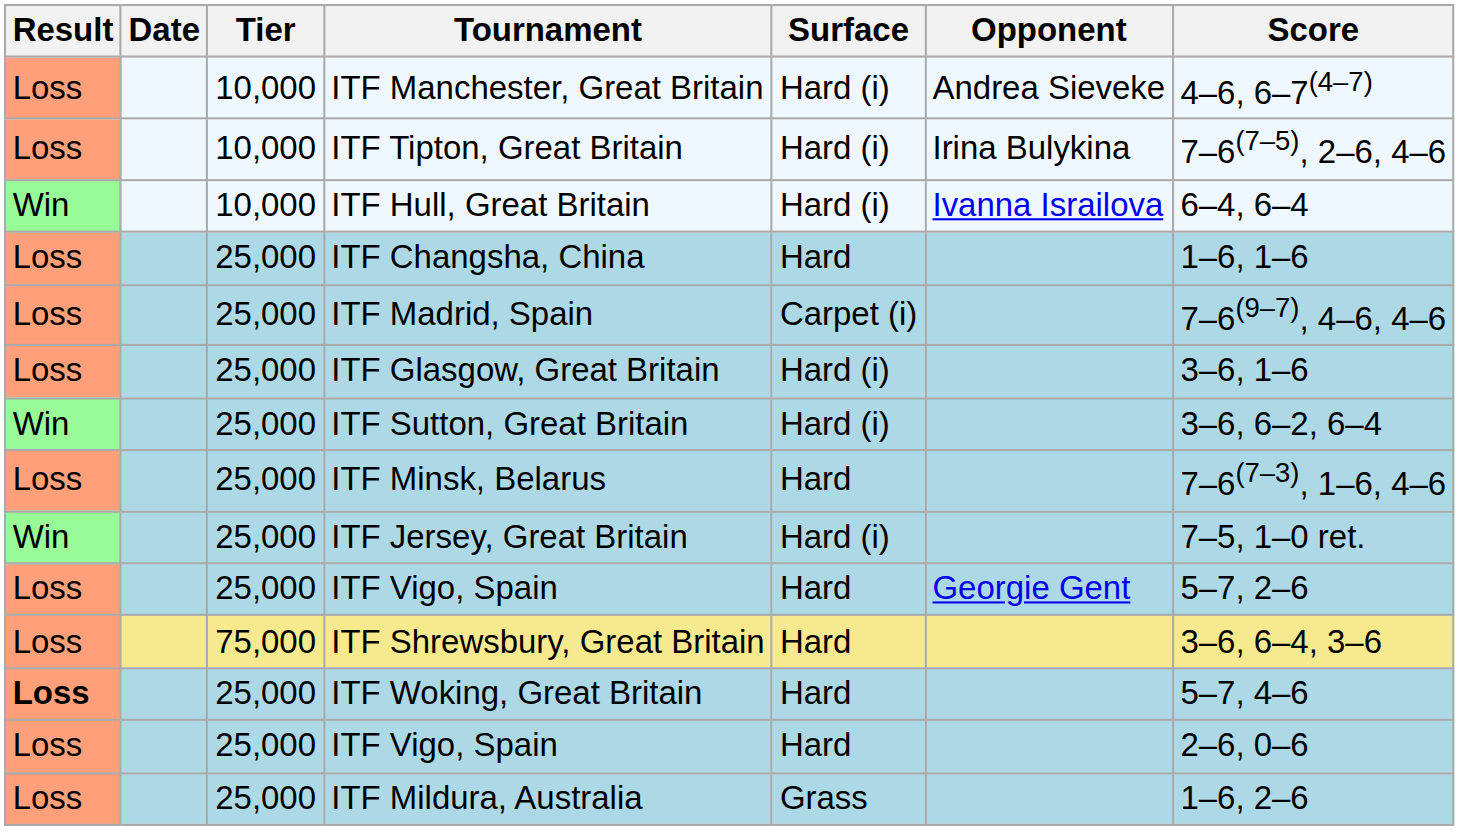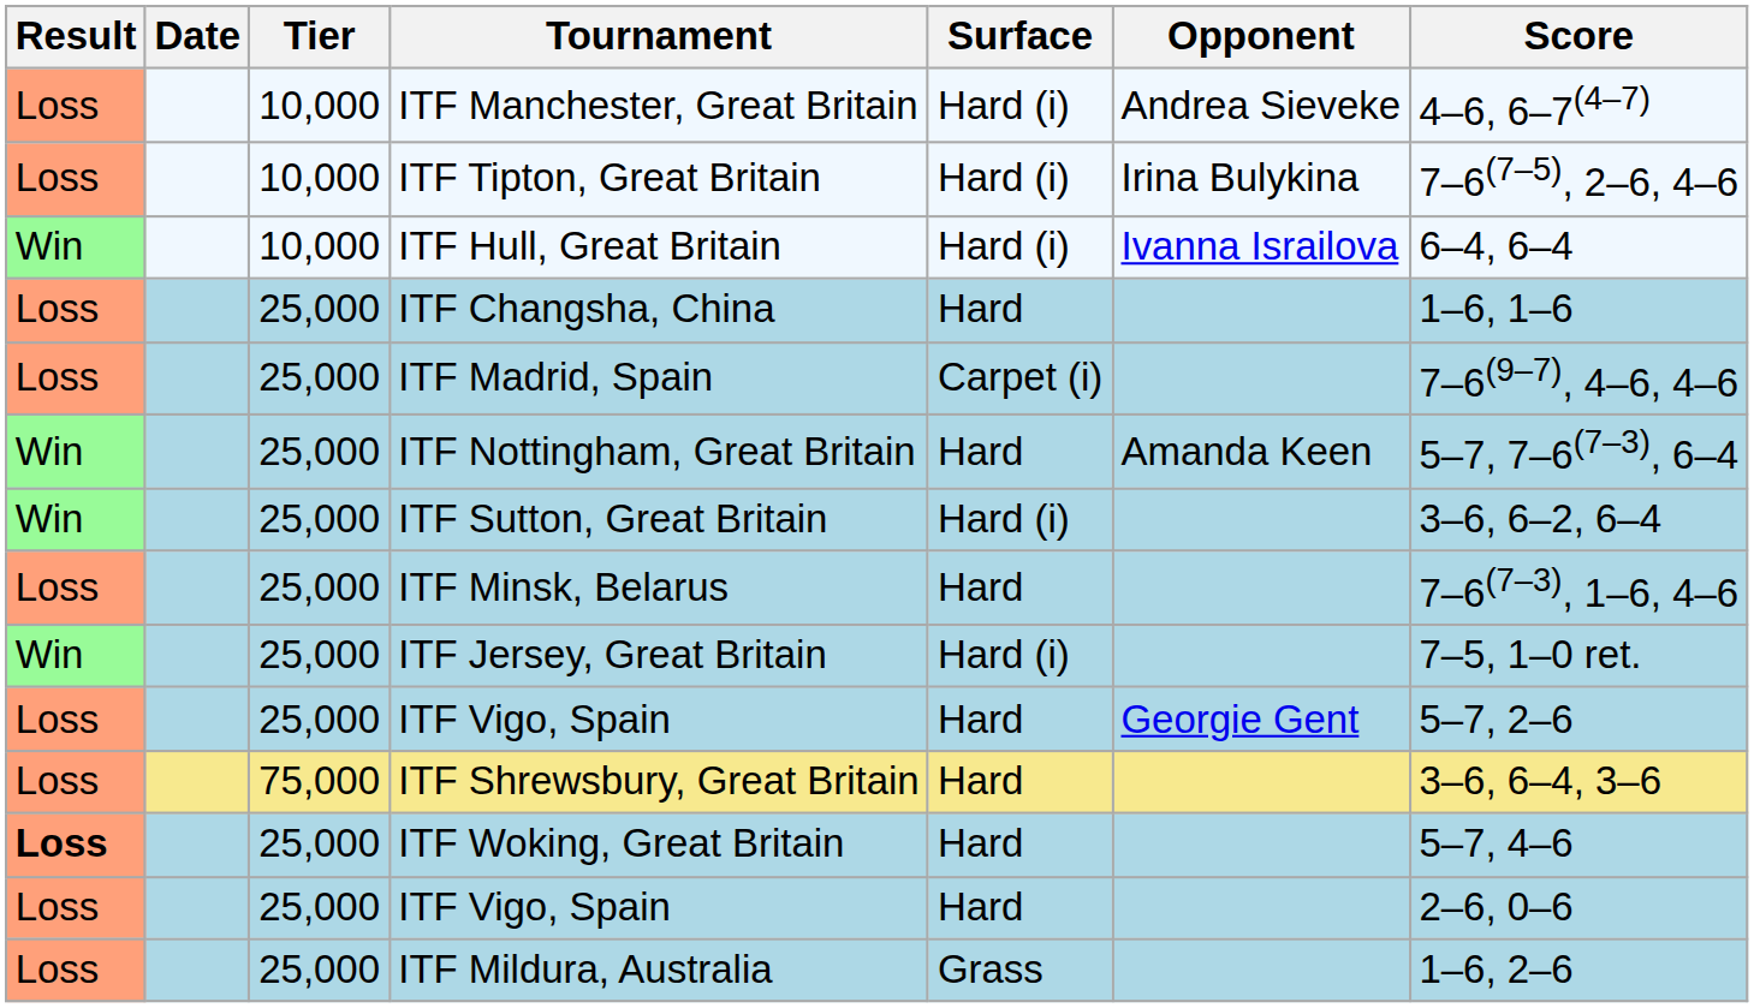 <table class="sortable wikitable">
 <tr>
 <th>Result</th>
 <th>Date</th>
 <th>Tier</th>
 <th>Tournament</th>
 <th>Surface</th>
 <th>Opponent</th>
 <th class="unsortable">Score</th>
 </tr>
 <tr bgcolor=#f0f8ff>
 <td bgcolor="FFA07A">Loss</td>
 <td></td>
 <td>10,000</td>
 <td>ITF Manchester, Great Britain</td>
 <td>Hard (i)</td>
 <td> Andrea Sieveke</td>
 <td>4–6, 6–7<sup>(4–7)</sup></td>
 </tr>
 <tr bgcolor=#f0f8ff>
 <td bgcolor="FFA07A">Loss</td>
 <td></td>
 <td>10,000</td>
 <td>ITF Tipton, Great Britain</td>
 <td>Hard (i)</td>
 <td> Irina Bulykina</td>
 <td>7–6<sup>(7–5)</sup>, 2–6, 4–6</td>
 </tr>
 <tr bgcolor=#f0f8ff>
 <td bgcolor="98FB98">Win</td>
 <td></td>
 <td>10,000</td>
 <td>ITF Hull, Great Britain</td>
 <td>Hard (i)</td>
 <td> <a href='#'>Ivanna Israilova</a></td>
 <td>6–4, 6–4</td>
 </tr>
 <tr bgcolor=lightblue>
 <td bgcolor="FFA07A">Loss</td>
 <td></td>
 <td>25,000</td>
 <td>ITF Changsha, China</td>
 <td>Hard</td>
 <td> </td>
 <td>1–6, 1–6</td>
 </tr>
 <tr bgcolor=lightblue>
 <td bgcolor="FFA07A">Loss</td>
 <td></td>
 <td>25,000</td>
 <td>ITF Madrid, Spain</td>
 <td>Carpet (i)</td>
 <td> </td>
 <td>7–6<sup>(9–7)</sup>, 4–6, 4–6</td>
 </tr>
 <tr bgcolor=lightblue>
-<td bgcolor="FFA07A">Loss</td>
+<td bgcolor="98FB98">Win</td>
 <td></td>
 <td>25,000</td>
-<td>ITF Glasgow, Great Britain</td>
-<td>Hard (i)</td>
-<td> </td>
-<td>3–6, 1–6</td>
+<td>ITF Nottingham, Great Britain</td>
+<td>Hard</td>
+<td> Amanda Keen</td>
+<td>5–7, 7–6<sup>(7–3)</sup>, 6–4</td>
 </tr>
 <tr bgcolor=lightblue>
 <td bgcolor="98FB98">Win</td>
 <td></td>
 <td>25,000</td>
 <td>ITF Sutton, Great Britain</td>
 <td>Hard (i)</td>
 <td> </td>
 <td>3–6, 6–2, 6–4</td>
 </tr>
 <tr bgcolor=lightblue>
 <td bgcolor="FFA07A">Loss</td>
 <td></td>
 <td>25,000</td>
 <td>ITF Minsk, Belarus</td>
 <td>Hard</td>
 <td> </td>
 <td>7–6<sup>(7–3)</sup>, 1–6, 4–6</td>
 </tr>
 <tr bgcolor=lightblue>
 <td bgcolor="98FB98">Win</td>
 <td></td>
 <td>25,000</td>
 <td>ITF Jersey, Great Britain</td>
 <td>Hard (i)</td>
 <td> </td>
 <td>7–5, 1–0 ret.</td>
 </tr>
 <tr bgcolor=lightblue>
 <td bgcolor="FFA07A">Loss</td>
 <td></td>
 <td>25,000</td>
 <td>ITF Vigo, Spain</td>
 <td>Hard</td>
 <td> <a href='#'>Georgie Gent</a></td>
 <td>5–7, 2–6</td>
 </tr>
 <tr bgcolor=#F7E98E>
 <td bgcolor="FFA07A">Loss</td>
 <td></td>
 <td>75,000</td>
 <td>ITF Shrewsbury, Great Britain</td>
 <td>Hard</td>
 <td> </td>
 <td>3–6, 6–4, 3–6</td>
 </tr>
 <tr bgcolor=lightblue>
 <td bgcolor="FFA07A"><strong>Loss</strong></td>
 <td></td>
 <td>25,000</td>
 <td>ITF Woking, Great Britain</td>
 <td>Hard</td>
 <td> </td>
 <td>5–7, 4–6</td>
 </tr>
 <tr bgcolor=lightblue>
 <td bgcolor="FFA07A">Loss</td>
 <td></td>
 <td>25,000</td>
 <td>ITF Vigo, Spain</td>
 <td>Hard</td>
 <td> </td>
 <td>2–6, 0–6</td>
 </tr>
 <tr bgcolor=lightblue>
 <td bgcolor="FFA07A">Loss</td>
 <td></td>
 <td>25,000</td>
 <td>ITF Mildura, Australia</td>
 <td>Grass</td>
 <td> </td>
 <td>1–6, 2–6</td>
 </tr>
 </table>
